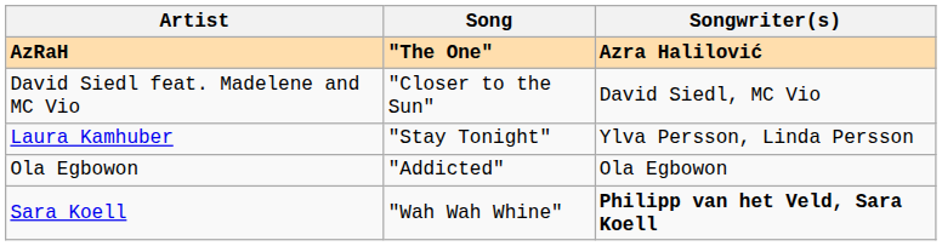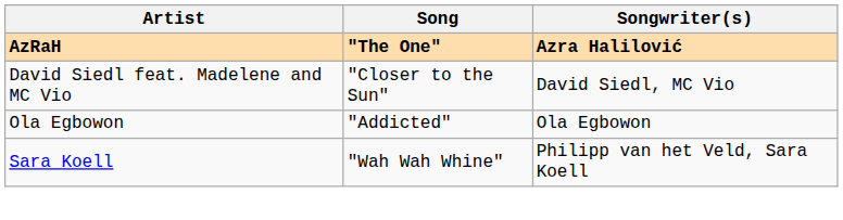 <table class="sortable wikitable collapsible" style="margin: 1em auto 1em auto;">
 <tr>
 <th>Artist</th>
 <th>Song</th>
 <th>Songwriter(s)</th>
 </tr>
 <tr style="font-weight:bold; background:navajowhite;">
 <td>AzRaH</td>
 <td>"The One"</td>
 <td>Azra Halilović</td>
 </tr>
 <tr>
 <td>David Siedl feat. Madelene and MC Vio</td>
 <td>"Closer to the Sun"</td>
 <td>David Siedl, MC Vio</td>
 </tr>
 <tr>
-<td><a href='#'>Laura Kamhuber</a></td>
-<td>"Stay Tonight"</td>
-<td>Ylva Persson, Linda Persson</td>
-</tr>
-<tr>
 <td>Ola Egbowon</td>
 <td>"Addicted"</td>
 <td>Ola Egbowon</td>
 </tr>
 <tr>
 <td><a href='#'>Sara Koell</a></td>
 <td>"Wah Wah Whine"</td>
-<td><strong>Philipp van het Veld, Sara Koell</strong></td>
+<td>Philipp van het Veld, Sara Koell</td>
 </tr>
 </table>
